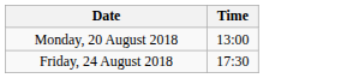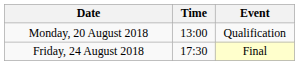 <table class = "wikitable" style="text-align:center;">
 <tr>
 <th width=220>Date</th>
 <th width=50>Time</th>
+<th width=100>Event</th>
 </tr>
 <tr>
 <td>Monday, 20 August 2018</td>
 <td>13:00</td>
+<td>Qualification</td>
 </tr>
 <tr>
 <td>Friday, 24 August 2018</td>
 <td>17:30</td>
+<td bgcolor=ffffcc>Final</td>
 </tr>
 </table>
